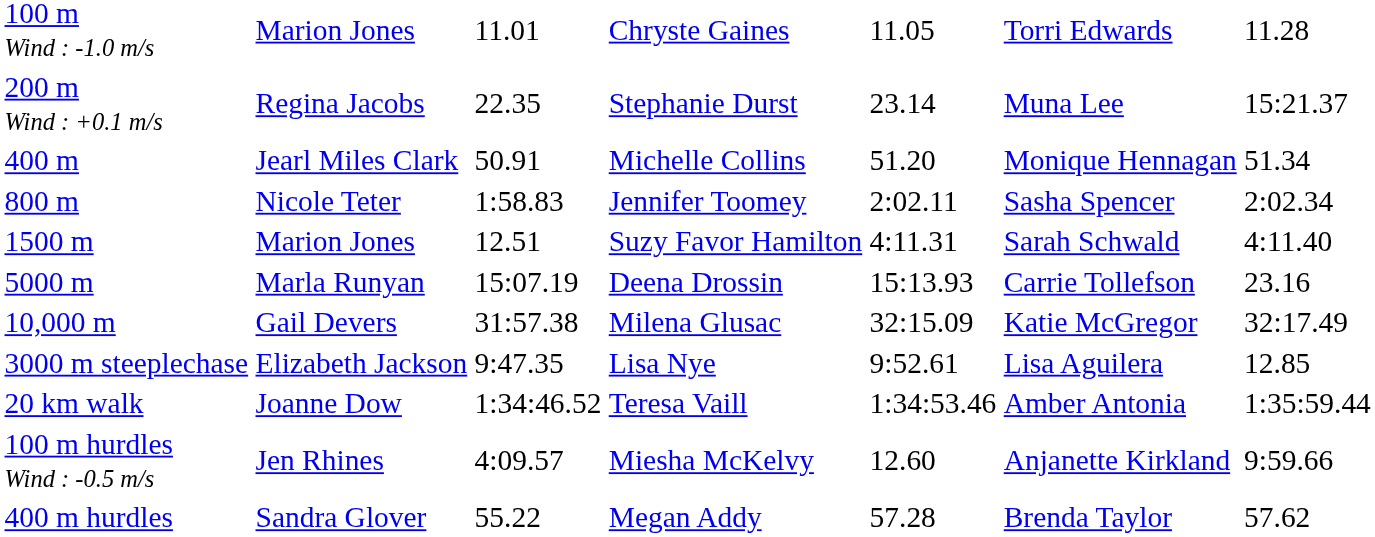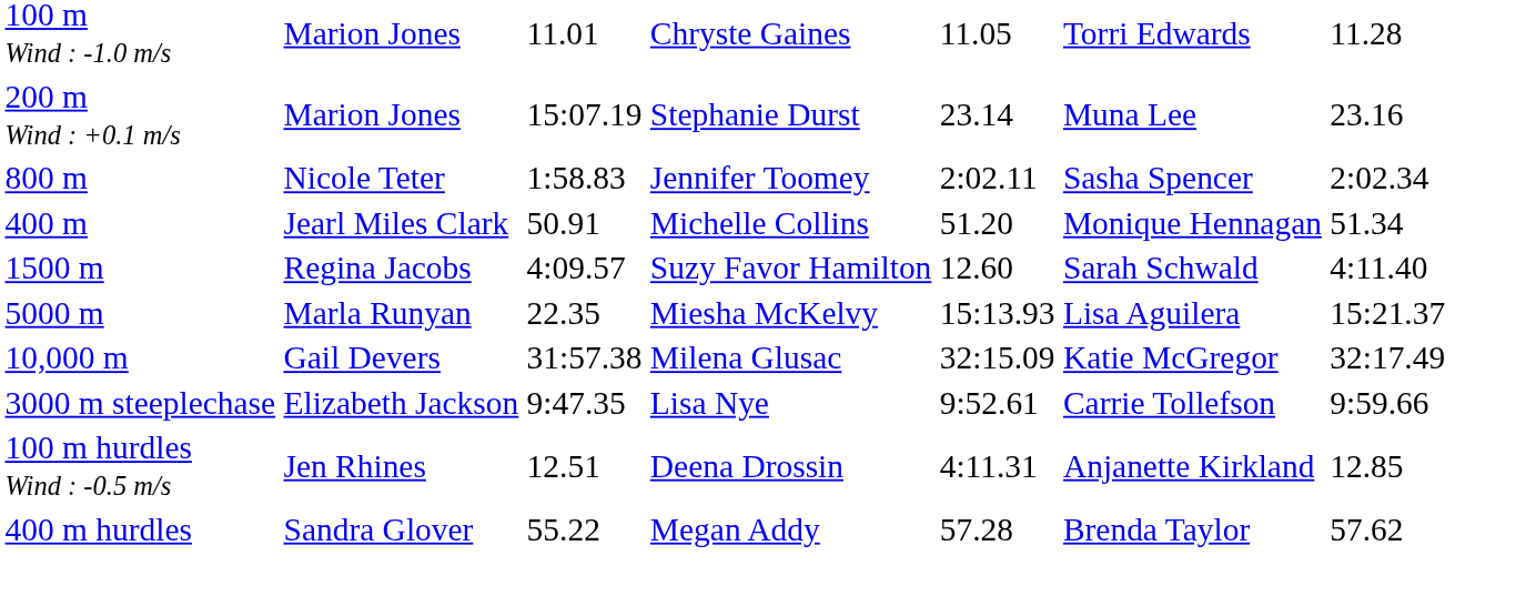 <table>
 <tr>
 <td><a href='#'>100 m</a><br><small><em>Wind : -1.0 m/s</em></small></td>
 <td><a href='#'>Marion Jones</a></td>
 <td>11.01</td>
 <td><a href='#'>Chryste Gaines</a></td>
 <td>11.05</td>
 <td><a href='#'>Torri Edwards</a></td>
 <td>11.28</td>
 </tr>
 <tr>
 <td><a href='#'>200 m</a><br><small><em>Wind : +0.1 m/s</em></small></td>
-<td><a href='#'>Regina Jacobs</a></td>
-<td>22.35</td>
+<td><a href='#'>Marion Jones</a></td>
+<td>15:07.19</td>
 <td><a href='#'>Stephanie Durst</a></td>
 <td>23.14</td>
 <td><a href='#'>Muna Lee</a></td>
-<td>15:21.37</td>
+<td>23.16</td>
+</tr>
+<tr>
+<td><a href='#'>800 m</a></td>
+<td><a href='#'>Nicole Teter</a></td>
+<td>1:58.83</td>
+<td><a href='#'>Jennifer Toomey</a></td>
+<td>2:02.11</td>
+<td><a href='#'>Sasha Spencer</a></td>
+<td>2:02.34</td>
 </tr>
 <tr>
 <td><a href='#'>400 m</a></td>
 <td><a href='#'>Jearl Miles Clark</a></td>
 <td>50.91</td>
 <td><a href='#'>Michelle Collins</a></td>
 <td>51.20</td>
 <td><a href='#'>Monique Hennagan</a></td>
 <td>51.34</td>
 </tr>
 <tr>
-<td><a href='#'>800 m</a></td>
-<td><a href='#'>Nicole Teter</a></td>
-<td>1:58.83</td>
-<td><a href='#'>Jennifer Toomey</a></td>
-<td>2:02.11</td>
-<td><a href='#'>Sasha Spencer</a></td>
-<td>2:02.34</td>
-</tr>
-<tr>
 <td><a href='#'>1500 m</a></td>
-<td><a href='#'>Marion Jones</a></td>
-<td>12.51</td>
+<td><a href='#'>Regina Jacobs</a></td>
+<td>4:09.57</td>
 <td><a href='#'>Suzy Favor Hamilton</a></td>
-<td>4:11.31</td>
+<td>12.60</td>
 <td><a href='#'>Sarah Schwald</a></td>
 <td>4:11.40</td>
 </tr>
 <tr>
 <td><a href='#'>5000 m</a></td>
 <td><a href='#'>Marla Runyan</a></td>
-<td>15:07.19</td>
-<td><a href='#'>Deena Drossin</a></td>
+<td>22.35</td>
+<td><a href='#'>Miesha McKelvy</a></td>
 <td>15:13.93</td>
-<td><a href='#'>Carrie Tollefson</a></td>
-<td>23.16</td>
+<td><a href='#'>Lisa Aguilera</a></td>
+<td>15:21.37</td>
 </tr>
 <tr>
 <td><a href='#'>10,000 m</a></td>
 <td><a href='#'>Gail Devers</a></td>
 <td>31:57.38</td>
 <td><a href='#'>Milena Glusac</a></td>
 <td>32:15.09</td>
 <td><a href='#'>Katie McGregor</a></td>
 <td>32:17.49</td>
 </tr>
 <tr>
 <td><a href='#'>3000 m steeplechase</a></td>
 <td><a href='#'>Elizabeth Jackson</a></td>
 <td>9:47.35</td>
 <td><a href='#'>Lisa Nye</a></td>
 <td>9:52.61</td>
-<td><a href='#'>Lisa Aguilera</a></td>
-<td>12.85</td>
-</tr>
-<tr>
-<td><a href='#'>20 km walk</a></td>
-<td><a href='#'>Joanne Dow</a></td>
-<td>1:34:46.52</td>
-<td><a href='#'>Teresa Vaill</a></td>
-<td>1:34:53.46</td>
-<td><a href='#'>Amber Antonia</a></td>
-<td>1:35:59.44</td>
+<td><a href='#'>Carrie Tollefson</a></td>
+<td>9:59.66</td>
 </tr>
 <tr>
 <td><a href='#'>100 m hurdles</a><br><small><em>Wind : -0.5 m/s</em></small></td>
 <td><a href='#'>Jen Rhines</a></td>
-<td>4:09.57</td>
-<td><a href='#'>Miesha McKelvy</a></td>
-<td>12.60</td>
+<td>12.51</td>
+<td><a href='#'>Deena Drossin</a></td>
+<td>4:11.31</td>
 <td><a href='#'>Anjanette Kirkland</a></td>
-<td>9:59.66</td>
+<td>12.85</td>
 </tr>
 <tr>
 <td><a href='#'>400 m hurdles</a></td>
 <td><a href='#'>Sandra Glover</a></td>
 <td>55.22</td>
 <td><a href='#'>Megan Addy</a></td>
 <td>57.28</td>
 <td><a href='#'>Brenda Taylor</a></td>
 <td>57.62</td>
 </tr>
 </table>
